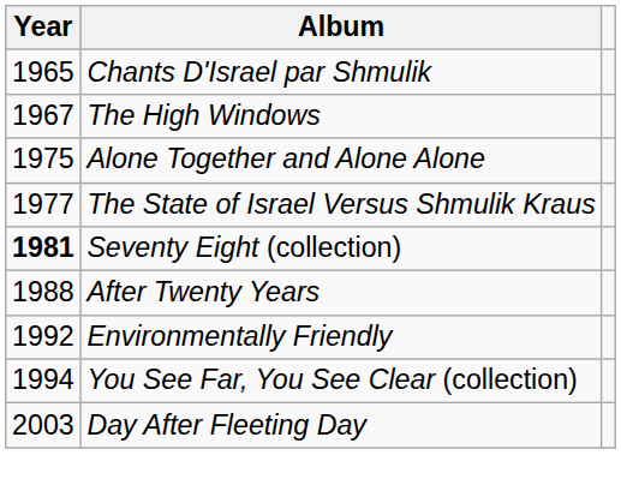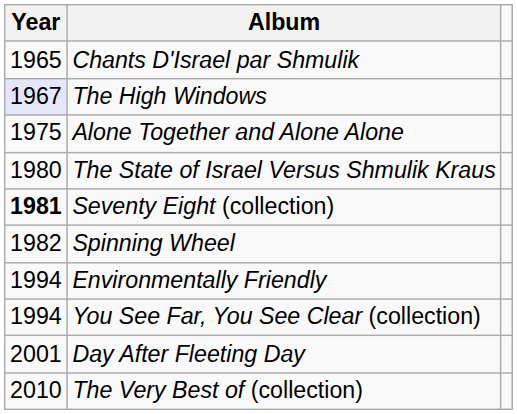 <table class="wikitable">
 <tr>
 <th>Year</th>
 <th>Album</th>
 </tr>
 <tr>
 <td>1965</td>
 <td><em>Chants D'Israel par Shmulik</em></td>
 <td></td>
 </tr>
 <tr>
-<td>1967</td>
+<td style="background: lavender;">1967</td>
 <td><em>The High Windows</em></td>
 <td></td>
 </tr>
 <tr>
 <td>1975</td>
 <td><em>Alone Together and Alone Alone</em></td>
 <td></td>
 </tr>
 <tr>
-<td>1977</td>
+<td>1980</td>
 <td><em>The State of Israel Versus Shmulik Kraus</em></td>
 <td></td>
 </tr>
 <tr>
 <td><strong>1981</strong></td>
 <td><em>Seventy Eight</em> (collection)</td>
 <td></td>
 </tr>
 <tr>
-<td>1988</td>
-<td><em>After Twenty Years</em></td>
+<td>1982</td>
+<td><em>Spinning Wheel</em></td>
 <td></td>
 </tr>
 <tr>
-<td>1992</td>
+<td>1994</td>
 <td><em>Environmentally Friendly</em></td>
 <td></td>
 </tr>
 <tr>
 <td>1994</td>
 <td><em>You See Far, You See Clear</em> (collection)</td>
 <td></td>
 </tr>
 <tr>
-<td>2003</td>
+<td>2001</td>
 <td><em>Day After Fleeting Day</em></td>
 <td></td>
 </tr>
+<tr>
+<td>2010</td>
+<td><em>The Very Best of</em> (collection)</td>
+<td></td>
+</tr>
 </table>
